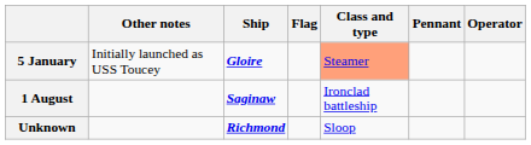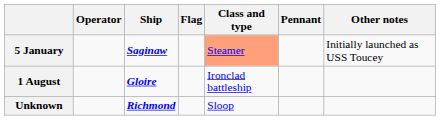 <table Class="wikitable">
 <tr>
 <th width="90"></th>
-<th>Other notes</th>
+<th>Operator</th>
 <th>Ship</th>
 <th>Flag</th>
 <th>Class and type</th>
 <th>Pennant</th>
-<th>Operator</th>
+<th>Other notes</th>
 </tr>
 <tr ---->
 <th>5 January</th>
-<td>Initially launched as USS Toucey</td>
-<td><a href='#'><strong><em>Gloire</em></strong></a></td>
+<td></td>
+<td><a href='#'><strong><em>Saginaw</em></strong></a></td>
 <td></td>
 <td style="background: lightsalmon;"><a href='#'>Steamer</a></td>
 <td></td>
-<td></td>
+<td>Initially launched as USS Toucey</td>
 </tr>
 <tr ---->
 <th>1 August</th>
 <td></td>
-<td><a href='#'><strong><em>Saginaw</em></strong></a></td>
+<td><a href='#'><strong><em>Gloire</em></strong></a></td>
 <td></td>
 <td><a href='#'>Ironclad</a> <a href='#'>battleship</a></td>
 <td></td>
 <td></td>
 </tr>
 <tr ---->
 <th>Unknown</th>
 <td></td>
 <td><a href='#'><strong><em>Richmond</em></strong></a></td>
 <td></td>
 <td><a href='#'>Sloop</a></td>
 <td></td>
 <td></td>
 </tr>
 </table>
